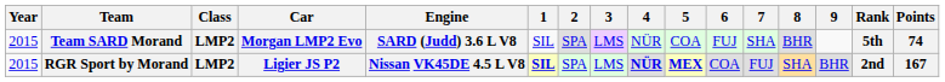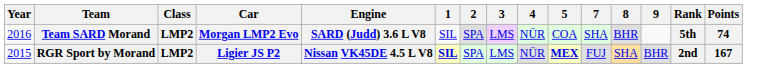 <table class="wikitable" style="text-align:center; font-size:90%">
 <tr>
 <th>Year</th>
 <th>Team</th>
 <th>Class</th>
 <th>Car</th>
 <th>Engine</th>
 <th>1</th>
 <th>2</th>
 <th>3</th>
 <th>4</th>
 <th>5</th>
-<th>6</th>
 <th>7</th>
 <th>8</th>
 <th>9</th>
 <th>Rank</th>
 <th>Points</th>
 </tr>
 <tr>
-<td><a href='#'>2015</a></td>
+<td><a href='#'>2016</a></td>
 <th> <a href='#'>Team SARD</a> Morand</th>
 <th>LMP2</th>
 <th><a href='#'>Morgan LMP2 Evo</a></th>
 <th><a href='#'>SARD</a> (<a href='#'>Judd</a>) 3.6 L V8</th>
 <td><a href='#'>SIL</a></td>
 <td style="background:#DFDFDF;"><a href='#'>SPA</a><br></td>
 <td style="background:#EFCFFF;"><a href='#'>LMS</a><br></td>
 <td style="background:#DFFFDF;"><a href='#'>NÜR</a><br></td>
 <td style="background:#DFFFDF;"><a href='#'>COA</a><br></td>
-<td style="background:#DFFFDF;"><a href='#'>FUJ</a><br></td>
 <td style="background:#DFFFDF;"><a href='#'>SHA</a><br></td>
 <td style="background:#DFDFDF;"><a href='#'>BHR</a><br></td>
 <td></td>
 <th>5th</th>
 <th>74</th>
 </tr>
 <tr>
 <td><a href='#'>2015</a></td>
 <th> RGR Sport by Morand</th>
 <th>LMP2</th>
 <th><a href='#'>Ligier JS P2</a></th>
 <th><a href='#'>Nissan</a> <a href='#'>VK45DE</a> 4.5 L V8</th>
 <td style="background:#FBFFBF;"><strong><a href='#'>SIL</a><br></strong></td>
 <td style="background:#DFFFDF;"><a href='#'>SPA</a><br></td>
 <td style="background:#DFFFDF;"><a href='#'>LMS</a><br></td>
-<td style="background:#DFDFDF;"><strong><a href='#'>NÜR</a><br></strong></td>
+<td style="background:#DFDFDF;"><a href='#'>NÜR</a><br></td>
 <td style="background:#FBFFBF;"><strong><a href='#'>MEX</a><br></strong></td>
-<td style="background:#DFDFDF;"><a href='#'>COA</a><br></td>
 <td style="background:#DFDFDF;"><a href='#'>FUJ</a><br></td>
 <td style="background:#FFDF9F;"><a href='#'>SHA</a><br></td>
 <td style="background:#DFDFDF;"><a href='#'>BHR</a><br></td>
 <th>2nd</th>
 <th>167</th>
 </tr>
 </table>
